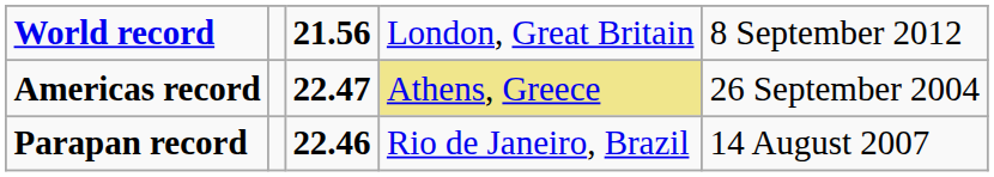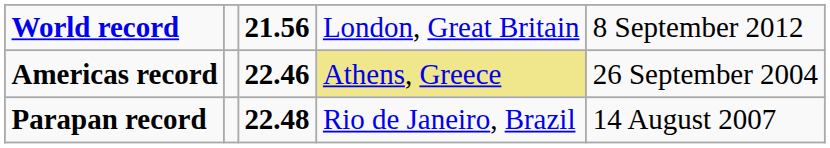 <table class="wikitable">
 <tr>
 <td><strong><a href='#'>World record</a></strong></td>
 <td></td>
 <td><strong>21.56</strong></td>
 <td><a href='#'>London</a>, <a href='#'>Great Britain</a></td>
 <td>8 September 2012</td>
 </tr>
 <tr>
 <td><strong>Americas record</strong></td>
 <td></td>
-<td><strong>22.47</strong></td>
+<td><strong>22.46</strong></td>
 <td style="background: khaki;"><a href='#'>Athens</a>, <a href='#'>Greece</a></td>
 <td>26 September 2004</td>
 </tr>
 <tr>
 <td><strong>Parapan record</strong></td>
 <td></td>
-<td><strong>22.46</strong></td>
+<td><strong>22.48</strong></td>
 <td><a href='#'>Rio de Janeiro</a>, <a href='#'>Brazil</a></td>
 <td>14 August 2007</td>
 </tr>
 </table>
